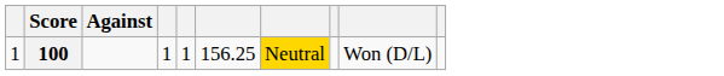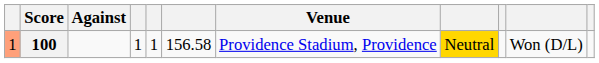 <table class="wikitable plainrowheaders">
 <tr>
 <th></th>
 <th>Score</th>
 <th>Against</th>
 <th><a href='#'></a></th>
 <th><a href='#'></a></th>
 <th><a href='#'></a></th>
+<th>Venue</th>
 <th></th>
 <th></th>
 <th></th>
 <th></th>
 </tr>
 <tr>
-<td>1</td>
+<td style="background: lightsalmon;">1</td>
 <th scope="row"> 100 </th>
 <td></td>
 <td>1</td>
 <td>1</td>
-<td>156.25</td>
+<td>156.58</td>
+<td><a href='#'>Providence Stadium</a>, <a href='#'>Providence</a></td>
 <td style="background: gold;">Neutral</td>
 <td></td>
 <td>Won (D/L)</td>
 <td></td>
 </tr>
 </table>
